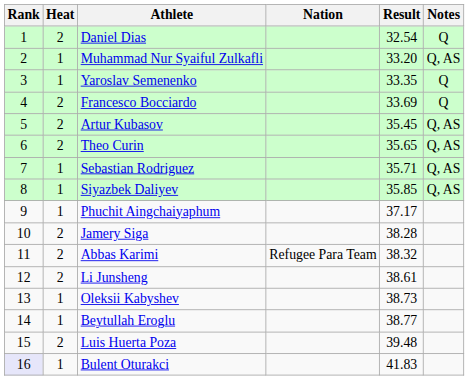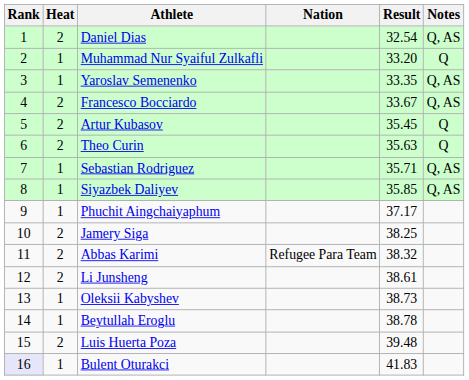 <table class="wikitable sortable" style="text-align:center">
 <tr>
 <th>Rank</th>
 <th>Heat</th>
 <th>Athlete</th>
 <th>Nation</th>
 <th>Result</th>
 <th>Notes</th>
 </tr>
 <tr bgcolor=ccffcc>
 <td>1</td>
 <td>2</td>
 <td align=left><a href='#'>Daniel Dias</a></td>
 <td align=left></td>
 <td>32.54</td>
-<td>Q</td>
+<td>Q, AS</td>
 </tr>
 <tr bgcolor=ccffcc>
 <td>2</td>
 <td>1</td>
 <td align=left><a href='#'>Muhammad Nur Syaiful Zulkafli</a></td>
 <td align=left></td>
 <td>33.20</td>
-<td>Q, AS</td>
+<td>Q</td>
 </tr>
 <tr bgcolor=ccffcc>
 <td>3</td>
 <td>1</td>
 <td align=left><a href='#'>Yaroslav Semenenko</a></td>
 <td align=left></td>
 <td>33.35</td>
-<td>Q</td>
+<td>Q, AS</td>
 </tr>
 <tr bgcolor=ccffcc>
 <td>4</td>
 <td>2</td>
 <td align=left><a href='#'>Francesco Bocciardo</a></td>
 <td align=left></td>
-<td>33.69</td>
-<td>Q</td>
+<td>33.67</td>
+<td>Q, AS</td>
 </tr>
 <tr bgcolor=ccffcc>
 <td>5</td>
 <td>2</td>
 <td align=left><a href='#'>Artur Kubasov</a></td>
 <td align=left></td>
 <td>35.45</td>
-<td>Q, AS</td>
+<td>Q</td>
 </tr>
 <tr bgcolor=ccffcc>
 <td>6</td>
 <td>2</td>
 <td align=left><a href='#'>Theo Curin</a></td>
 <td align=left></td>
-<td>35.65</td>
-<td>Q, AS</td>
+<td>35.63</td>
+<td>Q</td>
 </tr>
 <tr bgcolor=ccffcc>
 <td>7</td>
 <td>1</td>
 <td align=left><a href='#'>Sebastian Rodriguez</a></td>
 <td align=left></td>
 <td>35.71</td>
 <td>Q, AS</td>
 </tr>
 <tr bgcolor=ccffcc>
 <td>8</td>
 <td>1</td>
 <td align=left><a href='#'>Siyazbek Daliyev</a></td>
 <td align=left></td>
 <td>35.85</td>
 <td>Q, AS</td>
 </tr>
 <tr>
 <td>9</td>
 <td>1</td>
 <td align=left><a href='#'>Phuchit Aingchaiyaphum</a></td>
 <td align=left></td>
 <td>37.17</td>
 <td></td>
 </tr>
 <tr>
 <td>10</td>
 <td>2</td>
 <td align=left><a href='#'>Jamery Siga</a></td>
 <td align=left></td>
-<td>38.28</td>
+<td>38.25</td>
 <td></td>
 </tr>
 <tr>
 <td>11</td>
 <td>2</td>
 <td align=left><a href='#'>Abbas Karimi</a></td>
 <td align=left>Refugee Para Team</td>
 <td>38.32</td>
 <td></td>
 </tr>
 <tr>
 <td>12</td>
 <td>2</td>
 <td align=left><a href='#'>Li Junsheng</a></td>
 <td align=left></td>
 <td>38.61</td>
 <td></td>
 </tr>
 <tr>
 <td>13</td>
 <td>1</td>
 <td align=left><a href='#'>Oleksii Kabyshev</a></td>
 <td align=left></td>
 <td>38.73</td>
 <td></td>
 </tr>
 <tr>
 <td>14</td>
 <td>1</td>
 <td align=left><a href='#'>Beytullah Eroglu</a></td>
 <td align=left></td>
-<td>38.77</td>
+<td>38.78</td>
 <td></td>
 </tr>
 <tr>
 <td>15</td>
 <td>2</td>
 <td align=left><a href='#'>Luis Huerta Poza</a></td>
 <td align=left></td>
 <td>39.48</td>
 <td></td>
 </tr>
 <tr>
 <td style="background: lavender;">16</td>
 <td>1</td>
 <td align=left><a href='#'>Bulent Oturakci</a></td>
 <td align=left></td>
 <td>41.83</td>
 <td></td>
 </tr>
 </table>
